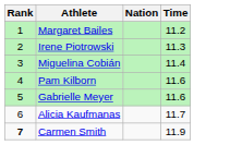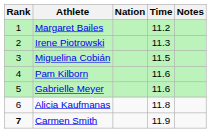 <table class="wikitable sortable" style="text-align:center">
 <tr>
 <th>Rank</th>
 <th>Athlete</th>
 <th>Nation</th>
 <th>Time</th>
+<th>Notes</th>
 </tr>
 <tr bgcolor=bbf3bb>
 <td>1</td>
 <td align=left><a href='#'>Margaret Bailes</a></td>
 <td align=left></td>
 <td>11.2</td>
+<td></td>
 </tr>
 <tr bgcolor=bbf3bb>
 <td>2</td>
 <td align=left><a href='#'>Irene Piotrowski</a></td>
 <td align=left></td>
 <td>11.3</td>
+<td></td>
 </tr>
 <tr bgcolor=bbf3bb>
 <td>3</td>
 <td align=left><a href='#'>Miguelina Cobián</a></td>
 <td align=left></td>
-<td>11.4</td>
+<td>11.5</td>
+<td></td>
 </tr>
 <tr bgcolor=bbf3bb>
 <td>4</td>
 <td align=left><a href='#'>Pam Kilborn</a></td>
 <td align=left></td>
 <td>11.6</td>
+<td></td>
 </tr>
 <tr bgcolor=bbf3bb>
 <td>5</td>
 <td align=left><a href='#'>Gabrielle Meyer</a></td>
 <td align=left></td>
 <td>11.6</td>
+<td></td>
 </tr>
 <tr>
 <td>6</td>
 <td align=left><a href='#'>Alicia Kaufmanas</a></td>
 <td align=left></td>
-<td>11.7</td>
+<td>11.8</td>
+<td></td>
 </tr>
 <tr>
 <td><strong>7</strong></td>
 <td align=left><a href='#'>Carmen Smith</a></td>
 <td align=left></td>
 <td>11.9</td>
+<td></td>
 </tr>
 </table>
